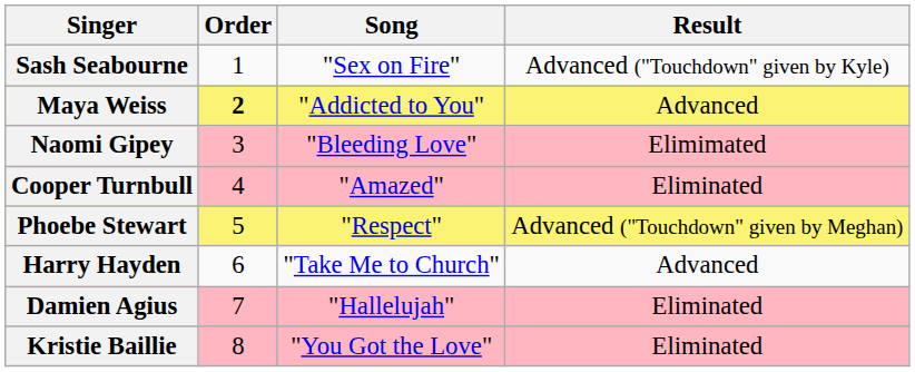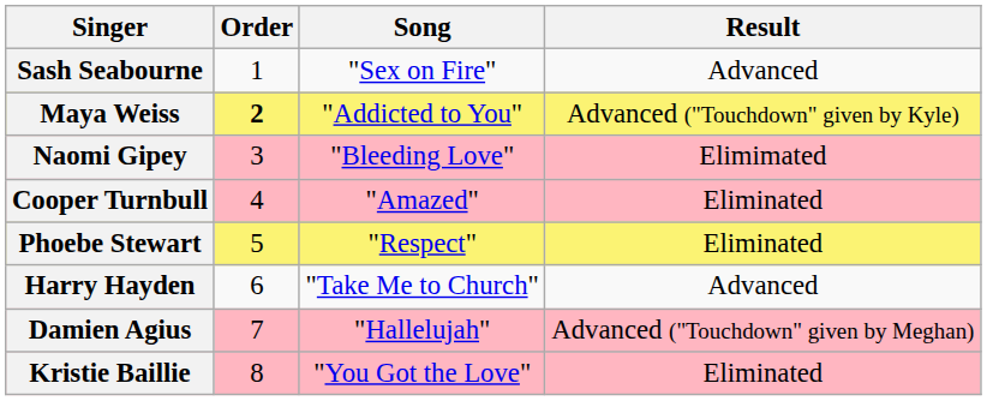 <table class="wikitable plainrowheaders" style="text-align:center;">
 <tr>
 <th scope="col">Singer</th>
 <th scope="col">Order</th>
 <th scope="col">Song</th>
 <th scope="col">Result</th>
 </tr>
 <tr>
 <th>Sash Seabourne</th>
 <td>1</td>
 <td>"<a href='#'>Sex on Fire</a>"</td>
-<td>Advanced <small>("Touchdown" given by Kyle)</small></td>
+<td>Advanced</td>
 </tr>
 <tr style="background-color:#fbf373"|>
 <th>Maya Weiss</th>
 <td><strong>2</strong></td>
 <td>"<a href='#'>Addicted to You</a>"</td>
-<td>Advanced</td>
+<td>Advanced <small>("Touchdown" given by Kyle)</small></td>
 </tr>
 <tr style="background-color:lightpink">
 <th>Naomi Gipey</th>
 <td>3</td>
 <td>"<a href='#'>Bleeding Love</a>"</td>
 <td>Elimimated</td>
 </tr>
 <tr style="background-color:lightpink">
 <th>Cooper Turnbull</th>
 <td>4</td>
 <td>"<a href='#'>Amazed</a>"</td>
 <td>Eliminated</td>
 </tr>
 <tr style="background-color:#fbf373"|>
 <th>Phoebe Stewart</th>
 <td>5</td>
 <td>"<a href='#'>Respect</a>"</td>
-<td>Advanced <small>("Touchdown" given by Meghan)</small></td>
+<td>Eliminated</td>
 </tr>
 <tr>
 <th>Harry Hayden</th>
 <td>6</td>
 <td>"<a href='#'>Take Me to Church</a>"</td>
 <td>Advanced</td>
 </tr>
 <tr style="background-color:lightpink">
 <th>Damien Agius</th>
 <td>7</td>
 <td>"<a href='#'>Hallelujah</a>"</td>
-<td>Eliminated</td>
+<td>Advanced <small>("Touchdown" given by Meghan)</small></td>
 </tr>
 <tr style="background-color:lightpink">
 <th>Kristie Baillie</th>
 <td>8</td>
 <td>"<a href='#'>You Got the Love</a>"</td>
 <td>Eliminated</td>
 </tr>
 </table>
